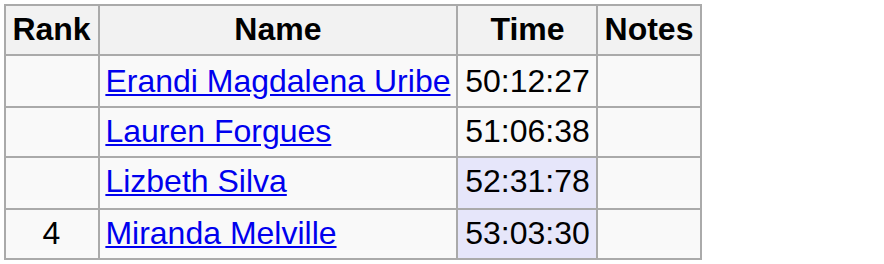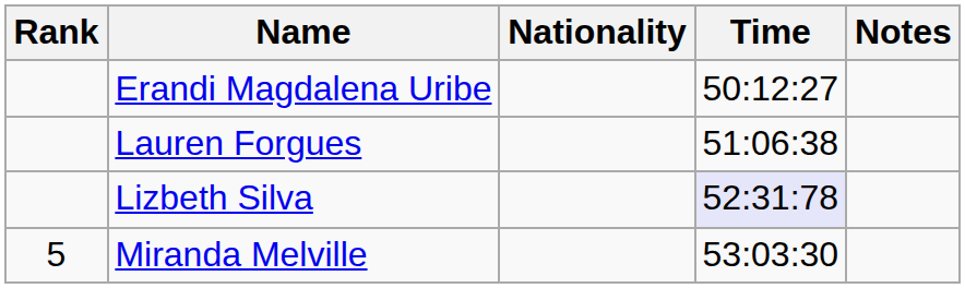 <table class="wikitable sortable" style="text-align:center">
 <tr>
 <th>Rank</th>
 <th>Name</th>
+<th>Nationality</th>
 <th>Time</th>
 <th>Notes</th>
 </tr>
 <tr>
 <td></td>
 <td align=left><a href='#'>Erandi Magdalena Uribe</a></td>
+<td align=left></td>
 <td>50:12:27</td>
 <td></td>
 </tr>
 <tr>
 <td></td>
 <td align=left><a href='#'>Lauren Forgues</a></td>
+<td align=left></td>
 <td>51:06:38</td>
 <td></td>
 </tr>
 <tr>
 <td></td>
 <td align=left><a href='#'>Lizbeth Silva</a></td>
+<td align=left></td>
 <td style="background: lavender;">52:31:78</td>
 <td></td>
 </tr>
 <tr>
-<td>4</td>
+<td>5</td>
 <td align=left><a href='#'>Miranda Melville</a></td>
-<td style="background: lavender;">53:03:30</td>
+<td align=left></td>
+<td>53:03:30</td>
 <td></td>
 </tr>
 </table>
